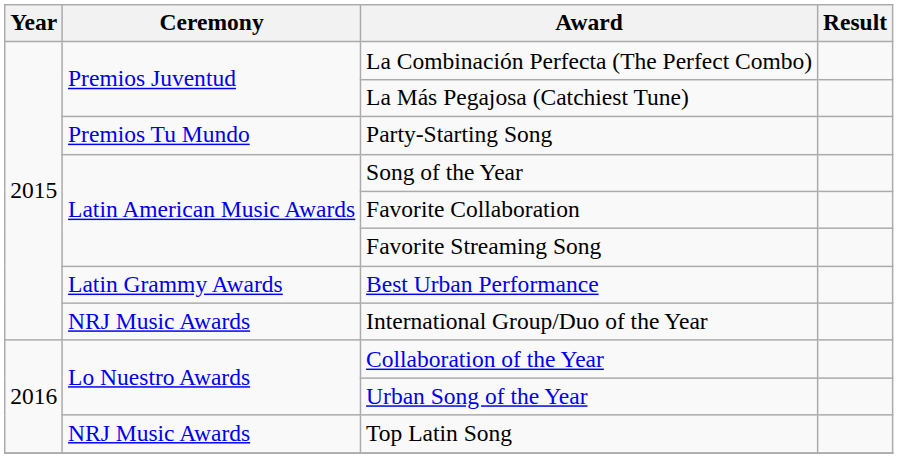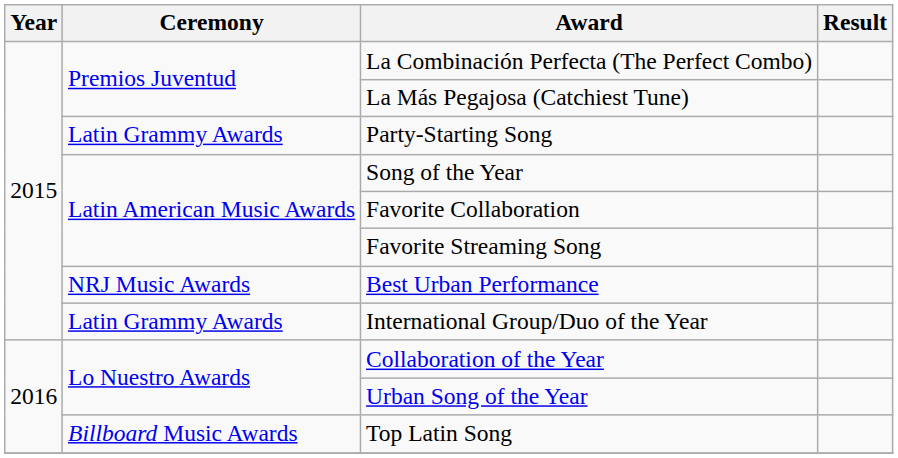 <table class="wikitable">
 <tr>
 <th>Year</th>
 <th>Ceremony</th>
 <th>Award</th>
 <th>Result</th>
 </tr>
 <tr>
 <td rowspan=8>2015</td>
 <td rowspan=2><a href='#'>Premios Juventud</a></td>
 <td>La Combinación Perfecta (The Perfect Combo)</td>
 <td></td>
 </tr>
 <tr>
 <td>La Más Pegajosa (Catchiest Tune)</td>
 <td></td>
 </tr>
 <tr>
-<td rowspan=1><a href='#'>Premios Tu Mundo</a></td>
+<td><a href='#'>Latin Grammy Awards</a></td>
 <td>Party-Starting Song</td>
 <td></td>
 </tr>
 <tr>
 <td rowspan=3><a href='#'>Latin American Music Awards</a></td>
 <td>Song of the Year</td>
 <td></td>
 </tr>
 <tr>
 <td>Favorite Collaboration</td>
 <td></td>
 </tr>
 <tr>
 <td>Favorite Streaming Song</td>
 <td></td>
 </tr>
 <tr>
-<td><a href='#'>Latin Grammy Awards</a></td>
+<td><a href='#'>NRJ Music Awards</a></td>
 <td><a href='#'>Best Urban Performance</a></td>
 <td></td>
 </tr>
 <tr>
-<td><a href='#'>NRJ Music Awards</a></td>
+<td><a href='#'>Latin Grammy Awards</a></td>
 <td>International Group/Duo of the Year</td>
 <td></td>
 </tr>
 <tr>
 <td rowspan=3>2016</td>
 <td rowspan=2><a href='#'>Lo Nuestro Awards</a></td>
 <td><a href='#'>Collaboration of the Year</a></td>
 <td></td>
 </tr>
 <tr>
 <td><a href='#'>Urban Song of the Year</a></td>
 <td></td>
 </tr>
 <tr>
-<td><a href='#'>NRJ Music Awards</a></td>
+<td><a href='#'><em>Billboard</em> Music Awards</a></td>
 <td>Top Latin Song</td>
 <td></td>
 </tr>
 <tr>
 </tr>
 </table>
